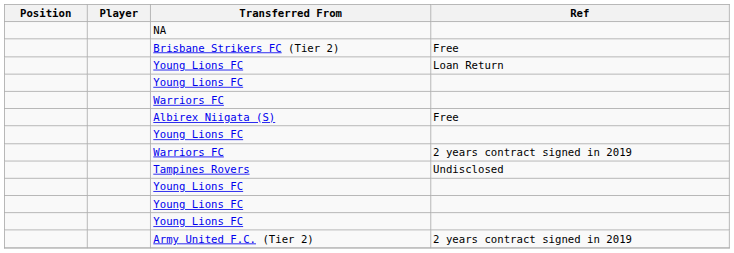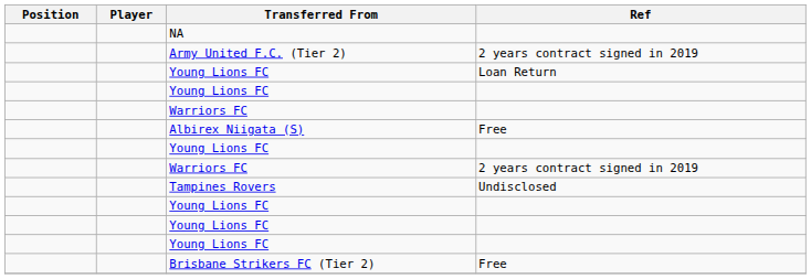 <table class="wikitable sortable" style="width:70%; text-align:center; font-size:100%; text-align:left;">
 <tr>
 <th>Position</th>
 <th>Player</th>
 <th>Transferred From</th>
 <th>Ref</th>
 </tr>
 <tr>
 <td></td>
 <td></td>
 <td>NA</td>
 <td></td>
 </tr>
 <tr>
 <td></td>
 <td></td>
-<td> <a href='#'>Brisbane Strikers FC</a> (Tier 2)</td>
-<td>Free </td>
+<td> <a href='#'>Army United F.C.</a> (Tier 2)</td>
+<td>2 years contract signed in 2019 </td>
 </tr>
 <tr>
 <td></td>
 <td></td>
 <td> <a href='#'>Young Lions FC</a></td>
 <td>Loan Return</td>
 </tr>
 <tr>
 <td></td>
 <td></td>
 <td> <a href='#'>Young Lions FC</a></td>
 <td></td>
 </tr>
 <tr>
 <td></td>
 <td></td>
 <td> <a href='#'>Warriors FC</a></td>
 <td></td>
 </tr>
 <tr>
 <td></td>
 <td></td>
 <td> <a href='#'>Albirex Niigata (S)</a></td>
 <td>Free </td>
 </tr>
 <tr>
 <td></td>
 <td></td>
 <td> <a href='#'>Young Lions FC</a></td>
 <td></td>
 </tr>
 <tr>
 <td></td>
 <td></td>
 <td> <a href='#'>Warriors FC</a></td>
 <td>2 years contract signed in 2019 </td>
 </tr>
 <tr>
 <td></td>
 <td></td>
 <td> <a href='#'>Tampines Rovers</a></td>
 <td>Undisclosed </td>
 </tr>
 <tr>
 <td></td>
 <td></td>
 <td> <a href='#'>Young Lions FC</a></td>
 <td></td>
 </tr>
 <tr>
 <td></td>
 <td></td>
 <td> <a href='#'>Young Lions FC</a></td>
 <td></td>
 </tr>
 <tr>
 <td></td>
 <td></td>
 <td> <a href='#'>Young Lions FC</a></td>
 <td></td>
 </tr>
 <tr>
 <td></td>
 <td></td>
-<td> <a href='#'>Army United F.C.</a> (Tier 2)</td>
-<td>2 years contract signed in 2019 </td>
+<td> <a href='#'>Brisbane Strikers FC</a> (Tier 2)</td>
+<td>Free </td>
 </tr>
 <tr>
 </tr>
 </table>
